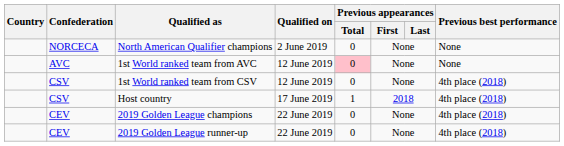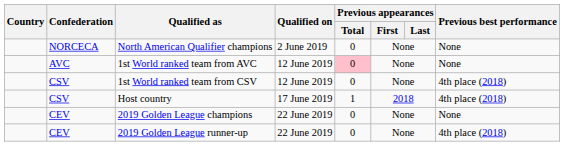 <table class="wikitable sortable" style="font-size:90%">
 <tr>
 <th rowspan=2>Country</th>
 <th rowspan=2>Confederation</th>
 <th rowspan=2>Qualified as</th>
 <th rowspan=2>Qualified on</th>
 <th colspan=3>Previous appearances</th>
 <th rowspan=2>Previous best performance</th>
 </tr>
 <tr>
 <th>Total</th>
 <th>First</th>
 <th>Last</th>
 </tr>
 <tr>
 <td></td>
 <td><a href='#'>NORCECA</a></td>
 <td> <a href='#'>North American Qualifier</a> champions</td>
 <td> 2 June 2019</td>
 <td style="text-align:center">0</td>
 <td colspan=2 style="text-align:center">None</td>
 <td>None</td>
 </tr>
 <tr>
 <td></td>
 <td><a href='#'>AVC</a></td>
 <td> 1st <a href='#'>World ranked</a> team from AVC</td>
 <td> 12 June 2019</td>
 <td style="background: pink; text-align:center">0</td>
 <td colspan=2 style="text-align:center">None</td>
 <td>None</td>
 </tr>
 <tr>
 <td></td>
 <td><a href='#'>CSV</a></td>
 <td> 1st <a href='#'>World ranked</a> team from CSV</td>
 <td> 12 June 2019</td>
 <td style="text-align:center">0</td>
 <td colspan=2 style="text-align:center">None</td>
 <td>4th place (<a href='#'>2018</a>)</td>
 </tr>
 <tr>
 <td></td>
 <td><a href='#'>CSV</a></td>
 <td> Host country</td>
 <td> 17 June 2019</td>
 <td style="text-align:center">1</td>
 <td colspan=2 style="text-align:center"><a href='#'>2018</a></td>
 <td>4th place (<a href='#'>2018</a>)</td>
 </tr>
 <tr>
 <td></td>
 <td><a href='#'>CEV</a></td>
 <td> <a href='#'>2019 Golden League</a> champions</td>
 <td> 22 June 2019</td>
 <td style="text-align:center">0</td>
 <td colspan=2 style="text-align:center">None</td>
-<td>4th place (<a href='#'>2018</a>)</td>
+<td>None</td>
 </tr>
 <tr>
 <td></td>
 <td><a href='#'>CEV</a></td>
 <td> <a href='#'>2019 Golden League</a> runner-up</td>
 <td> 22 June 2019</td>
 <td style="text-align:center">0</td>
 <td colspan=2 style="text-align:center">None</td>
 <td>4th place (<a href='#'>2018</a>)</td>
 </tr>
 </table>
